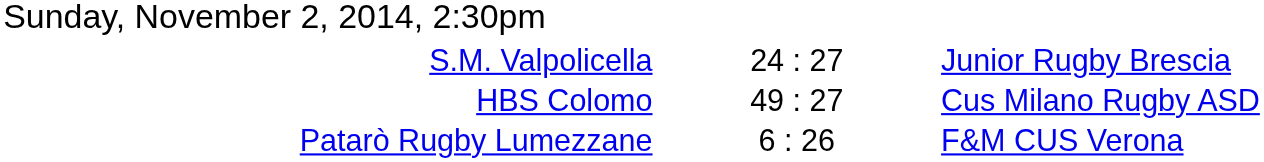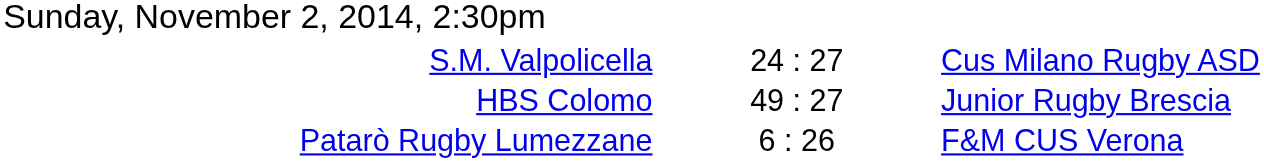 <table style="width:70%;" cellspacing="1">
 <tr>
 <th width=35%></th>
 <th width=15%></th>
 <th></th>
 </tr>
 <tr>
 <td>Sunday, November 2, 2014, 2:30pm</td>
 </tr>
 <tr style=font-size:90%>
 <td align=right><a href='#'>S.M. Valpolicella</a></td>
 <td align=center>24 : 27</td>
-<td><a href='#'>Junior Rugby Brescia</a></td>
+<td><a href='#'>Cus Milano Rugby ASD</a></td>
 </tr>
 <tr style=font-size:90%>
 <td align=right><a href='#'>HBS Colomo</a></td>
 <td align=center>49 : 27</td>
-<td><a href='#'>Cus Milano Rugby ASD</a></td>
+<td><a href='#'>Junior Rugby Brescia</a></td>
 </tr>
 <tr style=font-size:90%>
 <td align=right><a href='#'>Patarò Rugby Lumezzane</a></td>
 <td align=center>6 : 26</td>
 <td><a href='#'>F&M CUS Verona</a></td>
 </tr>
 </table>
